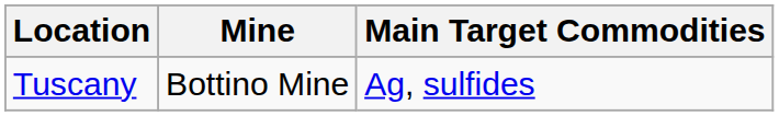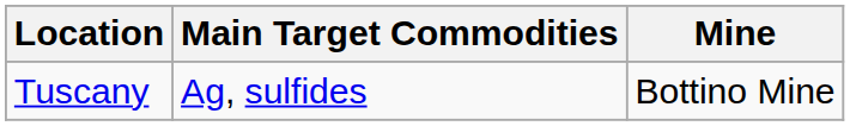 <table class="wikitable">
 <tr>
 <th>Location</th>
+<th>Main Target Commodities</th>
 <th>Mine</th>
-<th>Main Target Commodities</th>
 </tr>
 <tr>
 <td><a href='#'>Tuscany</a></td>
+<td><a href='#'>Ag</a>, <a href='#'>sulfides</a></td>
 <td>Bottino Mine</td>
-<td><a href='#'>Ag</a>, <a href='#'>sulfides</a></td>
 </tr>
 </table>
